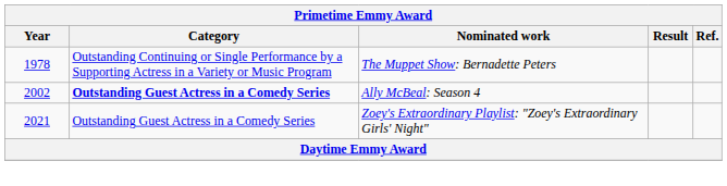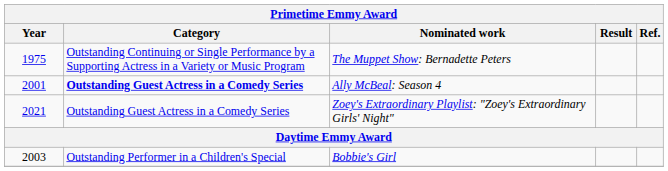 <table class="wikitable unsortable plainrowheaders" Style=font-size:98%>
 <tr>
 <th colspan=5><a href='#'>Primetime Emmy Award</a></th>
 </tr>
 <tr>
 <th scope="col" style="width:9%;">Year</th>
 <th scope="col" style="width:20em;">Category</th>
 <th scope="col" style="width:20em;">Nominated work</th>
 <th scope="col" style="width:2em;">Result</th>
 <th scope="col" style="width:4%;" class="unsortable">Ref.</th>
 </tr>
 <tr>
-<td style="text-align:center;"><a href='#'>1978</a></td>
+<td style="text-align:center;"><a href='#'>1975</a></td>
 <td><a href='#'>Outstanding Continuing or Single Performance by a Supporting Actress in a Variety or Music Program</a></td>
 <td><em><a href='#'>The Muppet Show</a>: Bernadette Peters</em></td>
 <td></td>
 <td></td>
 </tr>
 <tr>
-<td style="text-align:center;"><a href='#'>2002</a></td>
+<td style="text-align:center;"><a href='#'>2001</a></td>
 <td><strong><a href='#'>Outstanding Guest Actress in a Comedy Series</a></strong></td>
 <td><em><a href='#'>Ally McBeal</a>: Season 4</em></td>
 <td></td>
 <td></td>
 </tr>
 <tr>
 <td style="text-align:center;"><a href='#'>2021</a></td>
 <td><a href='#'>Outstanding Guest Actress in a Comedy Series</a></td>
 <td><em><a href='#'>Zoey's Extraordinary Playlist</a>: "Zoey's Extraordinary Girls' Night"</em></td>
 <td></td>
 <td></td>
 </tr>
 <tr>
 <th colspan=5><a href='#'>Daytime Emmy Award</a></th>
 </tr>
 <tr>
+<td style="text-align:center;">2003</td>
+<td><a href='#'>Outstanding Performer in a Children's Special</a></td>
+<td><em><a href='#'>Bobbie's Girl</a></em></td>
+<td></td>
+<td></td>
+</tr>
+<tr>
 </tr>
 </table>
